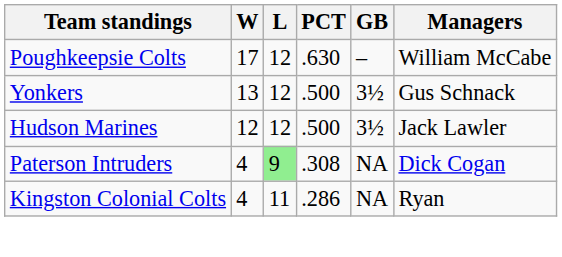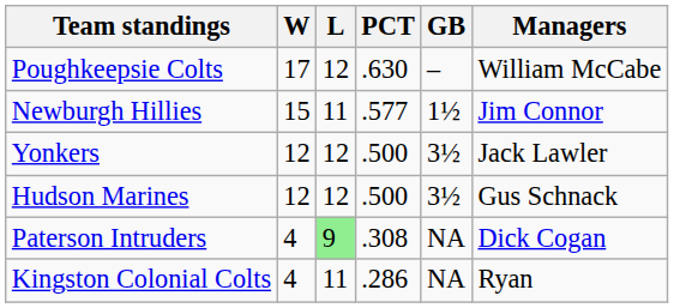 <table class="wikitable">
 <tr>
 <th>Team standings</th>
 <th>W</th>
 <th>L</th>
 <th>PCT</th>
 <th>GB</th>
 <th>Managers</th>
 </tr>
 <tr>
 <td><a href='#'>Poughkeepsie Colts</a></td>
 <td>17</td>
 <td>12</td>
 <td>.630</td>
 <td>–</td>
 <td>William McCabe</td>
 </tr>
 <tr>
+<td><a href='#'>Newburgh Hillies</a></td>
+<td>15</td>
+<td>11</td>
+<td>.577</td>
+<td>1½</td>
+<td><a href='#'>Jim Connor</a></td>
+</tr>
+<tr>
 <td><a href='#'>Yonkers</a></td>
-<td>13</td>
+<td>12</td>
 <td>12</td>
 <td>.500</td>
 <td>3½</td>
-<td>Gus Schnack</td>
+<td>Jack Lawler</td>
 </tr>
 <tr>
 <td><a href='#'>Hudson Marines</a></td>
 <td>12</td>
 <td>12</td>
 <td>.500</td>
 <td>3½</td>
-<td>Jack Lawler</td>
+<td>Gus Schnack</td>
 </tr>
 <tr>
 <td><a href='#'>Paterson Intruders</a></td>
 <td>4</td>
 <td style="background: lightgreen;">9</td>
 <td>.308</td>
 <td>NA</td>
 <td><a href='#'>Dick Cogan</a></td>
 </tr>
 <tr>
 <td><a href='#'>Kingston Colonial Colts</a></td>
 <td>4</td>
 <td>11</td>
 <td>.286</td>
 <td>NA</td>
 <td>Ryan</td>
 </tr>
 </table>
